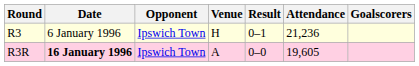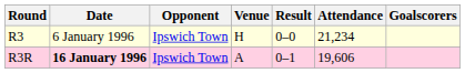 <table class="wikitable">
 <tr>
 <th>Round</th>
 <th>Date</th>
 <th>Opponent</th>
 <th>Venue</th>
 <th>Result</th>
 <th>Attendance</th>
 <th>Goalscorers</th>
 </tr>
 <tr style="background-color: #ffffdd;">
 <td>R3</td>
 <td>6 January 1996</td>
 <td><a href='#'>Ipswich Town</a></td>
 <td>H</td>
-<td>0–1</td>
-<td>21,236</td>
+<td>0–0</td>
+<td>21,234</td>
 <td></td>
 </tr>
 <tr style="background-color: #ffd0e3;">
 <td>R3R</td>
 <td><strong>16 January 1996</strong></td>
 <td><a href='#'>Ipswich Town</a></td>
 <td>A</td>
-<td>0–0</td>
-<td>19,605</td>
+<td>0–1</td>
+<td>19,606</td>
 <td></td>
 </tr>
 </table>
